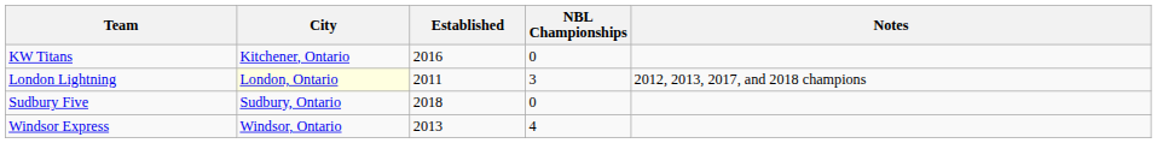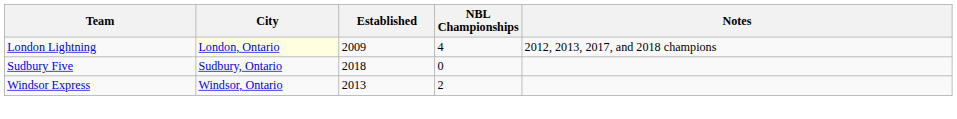 <table class="wikitable">
 <tr>
 <th bgcolor="#DDDDFF" width="20%">Team</th>
 <th bgcolor="#DDDDFF" width="15%">City</th>
 <th bgcolor="#DDDDFF" width="10%">Established</th>
 <th bgcolor="#DDDDFF" width="5%">NBL Championships</th>
 <th bgcolor="#DDDDFF" width="45%">Notes</th>
 </tr>
 <tr>
-<td><a href='#'>KW Titans</a></td>
-<td><a href='#'>Kitchener, Ontario</a></td>
-<td>2016</td>
-<td>0</td>
-<td></td>
-</tr>
-<tr>
 <td><a href='#'>London Lightning</a></td>
 <td style="background: lightyellow;"><a href='#'>London, Ontario</a></td>
-<td>2011</td>
-<td>3</td>
+<td>2009</td>
+<td>4</td>
 <td>2012, 2013, 2017, and 2018 champions</td>
 </tr>
 <tr>
 <td><a href='#'>Sudbury Five</a></td>
 <td><a href='#'>Sudbury, Ontario</a></td>
 <td>2018</td>
 <td>0</td>
 <td></td>
 </tr>
 <tr>
 <td><a href='#'>Windsor Express</a></td>
 <td><a href='#'>Windsor, Ontario</a></td>
 <td>2013</td>
-<td>4</td>
+<td>2</td>
 <td></td>
 </tr>
 </table>
